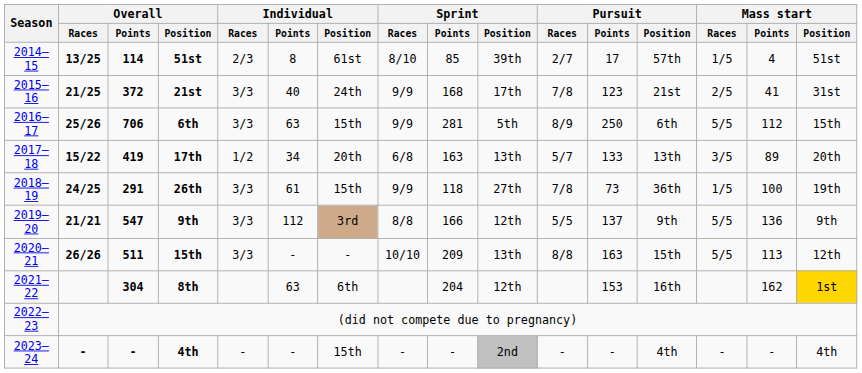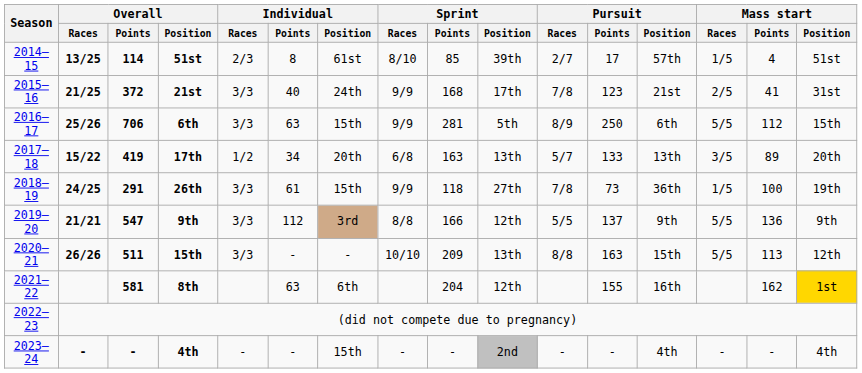 <table class="wikitable" style="text-align:center;" width="75%">
 <tr>
 <th rowspan="2" style="width:4%;">Season</th>
 <th colspan="3">Overall</th>
 <th colspan="3">Individual</th>
 <th colspan="3">Sprint</th>
 <th colspan="3">Pursuit</th>
 <th colspan="3">Mass start</th>
 </tr>
 <tr>
 <th style="width:5%;"><small>Races</small></th>
 <th style="width:5%;"><small>Points</small></th>
 <th style="width:5%;"><small>Position</small></th>
 <th style="width:5%;"><small>Races</small></th>
 <th style="width:5%;"><small>Points</small></th>
 <th style="width:5%;"><small>Position</small></th>
 <th style="width:5%;"><small>Races</small></th>
 <th style="width:5%;"><small>Points</small></th>
 <th style="width:5%;"><small>Position</small></th>
 <th style="width:5%;"><small>Races</small></th>
 <th style="width:5%;"><small>Points</small></th>
 <th style="width:5%;"><small>Position</small></th>
 <th style="width:5%;"><small>Races</small></th>
 <th style="width:5%;"><small>Points</small></th>
 <th style="width:5%;"><small>Position</small></th>
 </tr>
 <tr>
 <td><a href='#'>2014–15</a></td>
 <td><strong>13/25</strong></td>
 <td><strong>114</strong></td>
 <td><strong>51st</strong></td>
 <td>2/3</td>
 <td>8</td>
 <td>61st</td>
 <td>8/10</td>
 <td>85</td>
 <td>39th</td>
 <td>2/7</td>
 <td>17</td>
 <td>57th</td>
 <td>1/5</td>
 <td>4</td>
 <td>51st</td>
 </tr>
 <tr>
 <td><a href='#'>2015–16</a></td>
 <td><strong>21/25</strong></td>
 <td><strong>372</strong></td>
 <td><strong>21st</strong></td>
 <td>3/3</td>
 <td>40</td>
 <td>24th</td>
 <td>9/9</td>
 <td>168</td>
 <td>17th</td>
 <td>7/8</td>
 <td>123</td>
 <td>21st</td>
 <td>2/5</td>
 <td>41</td>
 <td>31st</td>
 </tr>
 <tr>
 <td><a href='#'>2016–17</a></td>
 <td><strong>25/26</strong></td>
 <td><strong>706</strong></td>
 <td><strong>6th</strong></td>
 <td>3/3</td>
 <td>63</td>
 <td>15th</td>
 <td>9/9</td>
 <td>281</td>
 <td>5th</td>
 <td>8/9</td>
 <td>250</td>
 <td>6th</td>
 <td>5/5</td>
 <td>112</td>
 <td>15th</td>
 </tr>
 <tr>
 <td><a href='#'>2017–18</a></td>
 <td><strong>15/22</strong></td>
 <td><strong>419</strong></td>
 <td><strong>17th</strong></td>
 <td>1/2</td>
 <td>34</td>
 <td>20th</td>
 <td>6/8</td>
 <td>163</td>
 <td>13th</td>
 <td>5/7</td>
 <td>133</td>
 <td>13th</td>
 <td>3/5</td>
 <td>89</td>
 <td>20th</td>
 </tr>
 <tr>
 <td><a href='#'>2018–19</a></td>
 <td><strong>24/25</strong></td>
 <td><strong>291</strong></td>
 <td><strong>26th</strong></td>
 <td>3/3</td>
 <td>61</td>
 <td>15th</td>
 <td>9/9</td>
 <td>118</td>
 <td>27th</td>
 <td>7/8</td>
 <td>73</td>
 <td>36th</td>
 <td>1/5</td>
 <td>100</td>
 <td>19th</td>
 </tr>
 <tr>
 <td><a href='#'>2019–20</a></td>
 <td><strong>21/21</strong></td>
 <td><strong>547</strong></td>
 <td><strong>9th</strong></td>
 <td>3/3</td>
 <td>112</td>
 <td style="background:#cfaa88;">3rd</td>
 <td>8/8</td>
 <td>166</td>
 <td>12th</td>
 <td>5/5</td>
 <td>137</td>
 <td>9th</td>
 <td>5/5</td>
 <td>136</td>
 <td>9th</td>
 </tr>
 <tr>
 <td><a href='#'>2020–21</a></td>
 <td><strong>26/26</strong></td>
 <td><strong>511</strong></td>
 <td><strong>15th</strong></td>
 <td>3/3</td>
 <td>-</td>
 <td>-</td>
 <td>10/10</td>
 <td>209</td>
 <td>13th</td>
 <td>8/8</td>
 <td>163</td>
 <td>15th</td>
 <td>5/5</td>
 <td>113</td>
 <td>12th</td>
 </tr>
 <tr>
 <td><a href='#'>2021–22</a></td>
 <td></td>
-<td><strong>304</strong></td>
+<td><strong>581</strong></td>
 <td><strong>8th</strong></td>
 <td></td>
 <td>63</td>
 <td>6th</td>
 <td></td>
 <td>204</td>
 <td>12th</td>
 <td></td>
-<td>153</td>
+<td>155</td>
 <td>16th</td>
 <td></td>
 <td>162</td>
 <td style="background:gold;">1st</td>
 </tr>
 <tr>
 <td><a href='#'>2022–23</a></td>
 <td colspan="15">(did not compete due to pregnancy)</td>
 </tr>
 <tr>
 <td><a href='#'>2023–24</a></td>
 <td><strong>-</strong></td>
 <td><strong>-</strong></td>
 <td><strong>4th</strong></td>
 <td>-</td>
 <td>-</td>
 <td>15th</td>
 <td>-</td>
 <td>-</td>
 <td style="background:silver;">2nd</td>
 <td>-</td>
 <td>-</td>
 <td>4th</td>
 <td>-</td>
 <td>-</td>
 <td>4th</td>
 </tr>
 </table>
